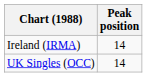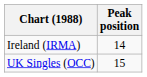 <table class="wikitable sortable">
 <tr>
 <th>Chart (1988)</th>
 <th>Peak<br>position</th>
 </tr>
 <tr>
 <td align="left">Ireland (<a href='#'>IRMA</a>)</td>
 <td style="text-align:center;">14</td>
 </tr>
 <tr>
 <td align="left"><a href='#'>UK Singles</a> (<a href='#'>OCC</a>)</td>
-<td style="text-align:center;">14</td>
+<td style="text-align:center;">15</td>
 </tr>
 </table>
